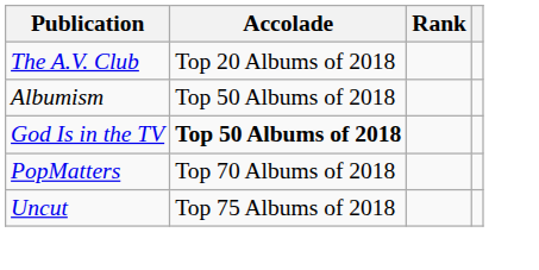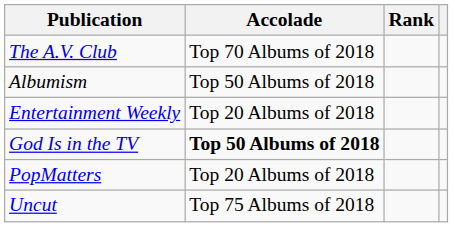 <table class="sortable wikitable">
 <tr>
 <th>Publication</th>
 <th>Accolade</th>
 <th>Rank</th>
 <th class="unsortable"></th>
 </tr>
 <tr>
 <td><em><a href='#'>The A.V. Club</a></em></td>
-<td>Top 20 Albums of 2018</td>
+<td>Top 70 Albums of 2018</td>
 <td></td>
 <td></td>
 </tr>
 <tr>
 <td><em>Albumism</em></td>
 <td>Top 50 Albums of 2018</td>
+<td></td>
+<td></td>
+</tr>
+<tr>
+<td><em><a href='#'>Entertainment Weekly</a></em></td>
+<td>Top 20 Albums of 2018</td>
 <td></td>
 <td></td>
 </tr>
 <tr>
 <td><em><a href='#'>God Is in the TV</a></em></td>
 <td><strong>Top 50 Albums of 2018</strong></td>
 <td></td>
 <td></td>
 </tr>
 <tr>
 <td><em><a href='#'>PopMatters</a></em></td>
-<td>Top 70 Albums of 2018</td>
+<td>Top 20 Albums of 2018</td>
 <td></td>
 <td></td>
 </tr>
 <tr>
 <td><em><a href='#'>Uncut</a></em></td>
 <td>Top 75 Albums of 2018</td>
 <td></td>
 <td></td>
 </tr>
 </table>
